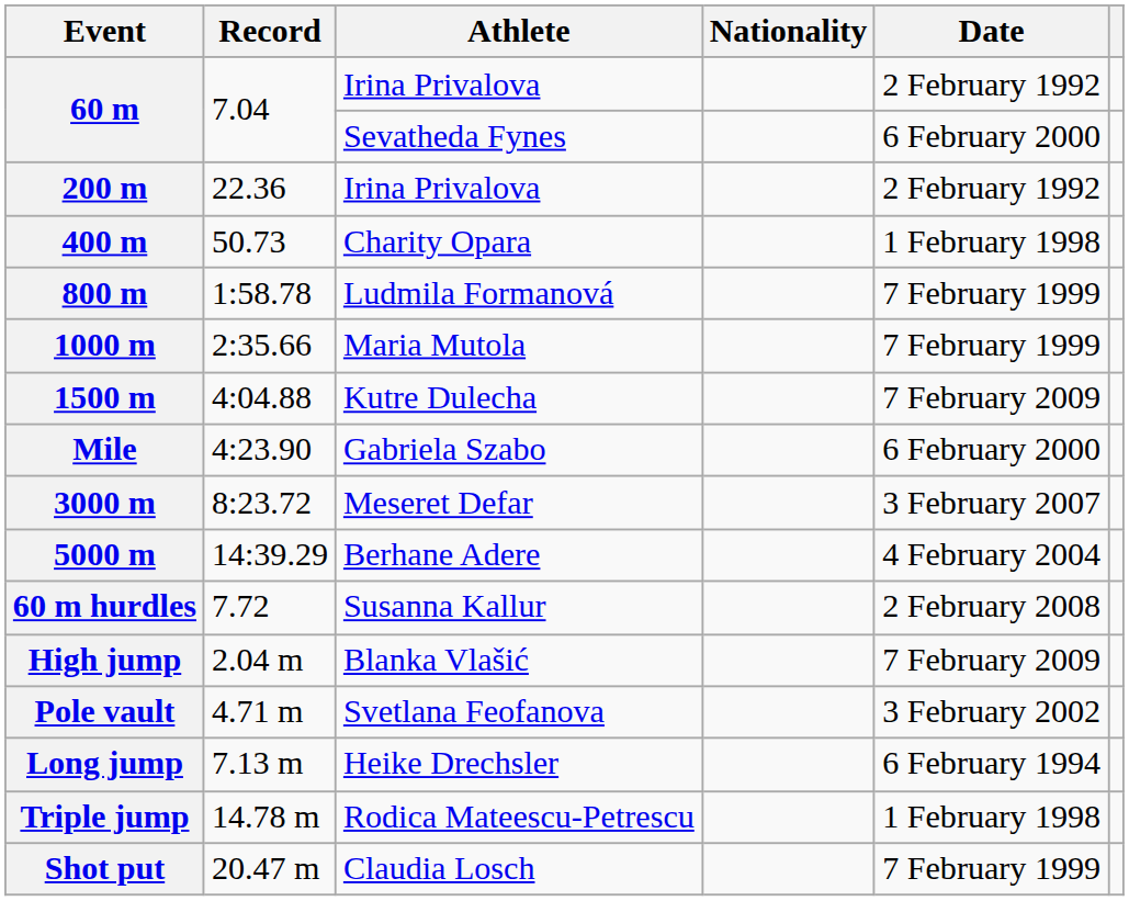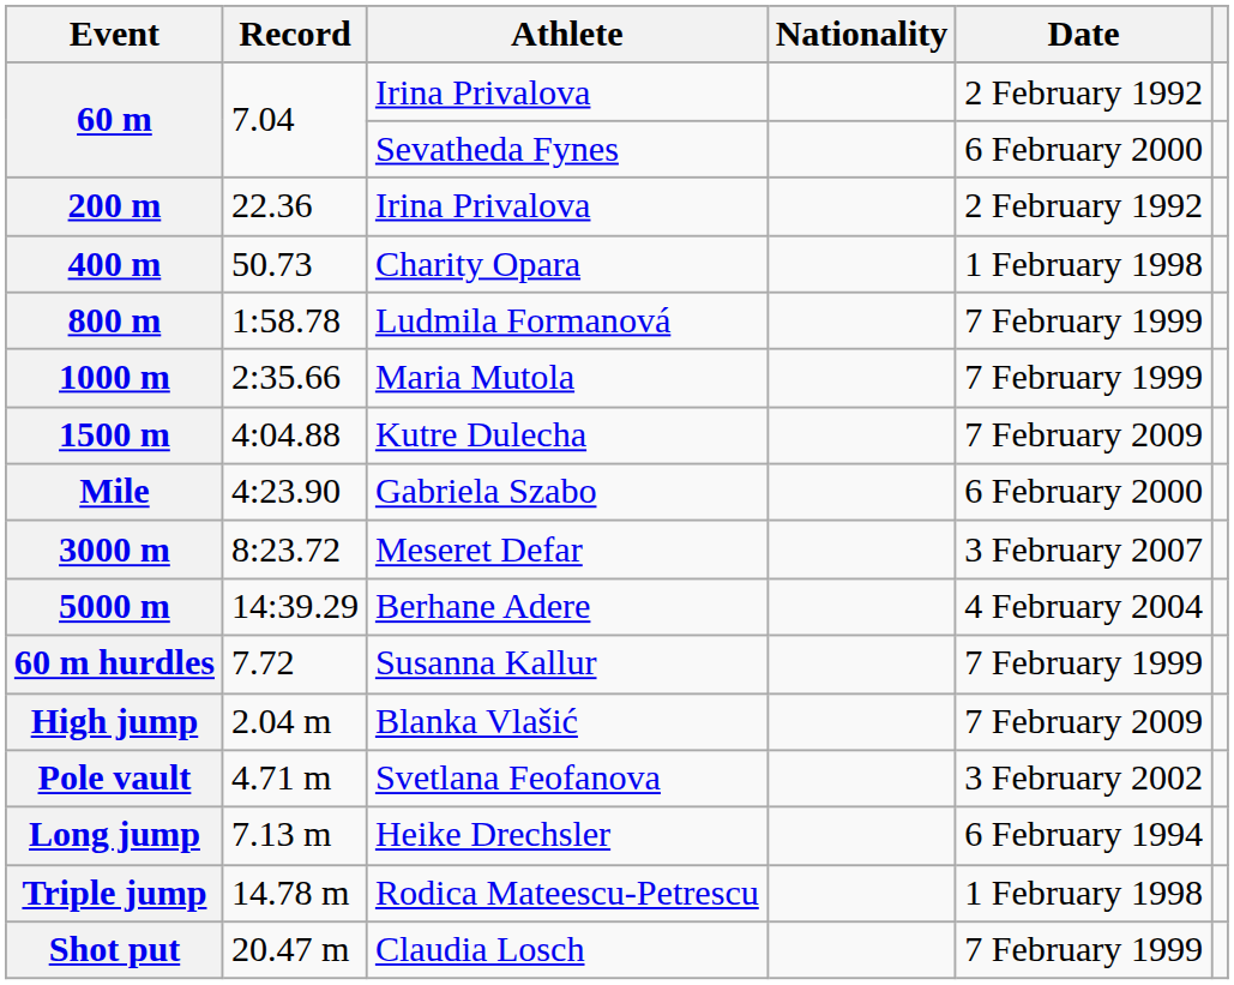 <table class="wikitable plainrowheaders sticky-header">
 <tr>
 <th scope="col">Event</th>
 <th scope="col">Record</th>
 <th scope="col">Athlete</th>
 <th scope="col">Nationality</th>
 <th scope="col">Date</th>
 <th scope="col"></th>
 </tr>
 <tr>
 <th scope="rowgroup" rowspan="2"><a href='#'>60 m</a></th>
 <td rowspan="2">7.04</td>
 <td><a href='#'>Irina Privalova</a></td>
 <td></td>
 <td>2 February 1992</td>
 <td></td>
 </tr>
 <tr>
 <td><a href='#'>Sevatheda Fynes</a></td>
 <td></td>
 <td>6 February 2000</td>
 <td></td>
 </tr>
 <tr>
 <th scope="row"><a href='#'>200 m</a></th>
 <td>22.36</td>
 <td><a href='#'>Irina Privalova</a></td>
 <td></td>
 <td>2 February 1992</td>
 <td></td>
 </tr>
 <tr>
 <th scope="row"><a href='#'>400 m</a></th>
 <td>50.73</td>
 <td><a href='#'>Charity Opara</a></td>
 <td></td>
 <td>1 February 1998</td>
 <td></td>
 </tr>
 <tr>
 <th scope="row"><a href='#'>800 m</a></th>
 <td>1:58.78</td>
 <td><a href='#'>Ludmila Formanová</a></td>
 <td></td>
 <td>7 February 1999</td>
 <td></td>
 </tr>
 <tr>
 <th scope="row"><a href='#'>1000 m</a></th>
 <td>2:35.66</td>
 <td><a href='#'>Maria Mutola</a></td>
 <td></td>
 <td>7 February 1999</td>
 <td></td>
 </tr>
 <tr>
 <th scope="row"><a href='#'>1500 m</a></th>
 <td>4:04.88</td>
 <td><a href='#'>Kutre Dulecha</a></td>
 <td></td>
 <td>7 February 2009</td>
 <td></td>
 </tr>
 <tr>
 <th scope="row"><a href='#'>Mile</a></th>
 <td>4:23.90</td>
 <td><a href='#'>Gabriela Szabo</a></td>
 <td></td>
 <td>6 February 2000</td>
 <td></td>
 </tr>
 <tr>
 <th scope="row"><a href='#'>3000 m</a></th>
 <td>8:23.72</td>
 <td><a href='#'>Meseret Defar</a></td>
 <td></td>
 <td>3 February 2007</td>
 <td></td>
 </tr>
 <tr>
 <th scope="row"><a href='#'>5000 m</a></th>
 <td>14:39.29</td>
 <td><a href='#'>Berhane Adere</a></td>
 <td></td>
 <td>4 February 2004</td>
 <td></td>
 </tr>
 <tr>
 <th scope="row"><a href='#'>60 m hurdles</a></th>
 <td>7.72</td>
 <td><a href='#'>Susanna Kallur</a></td>
 <td></td>
-<td>2 February 2008</td>
+<td>7 February 1999</td>
 <td></td>
 </tr>
 <tr>
 <th scope="row"><a href='#'>High jump</a></th>
 <td>2.04 m</td>
 <td><a href='#'>Blanka Vlašić</a></td>
 <td></td>
 <td>7 February 2009</td>
 <td></td>
 </tr>
 <tr>
 <th scope="row"><a href='#'>Pole vault</a></th>
 <td>4.71 m</td>
 <td><a href='#'>Svetlana Feofanova</a></td>
 <td></td>
 <td>3 February 2002</td>
 <td></td>
 </tr>
 <tr>
 <th scope="row"><a href='#'>Long jump</a></th>
 <td>7.13 m</td>
 <td><a href='#'>Heike Drechsler</a></td>
 <td></td>
 <td>6 February 1994</td>
 <td></td>
 </tr>
 <tr>
 <th scope="row"><a href='#'>Triple jump</a></th>
 <td>14.78 m</td>
 <td><a href='#'>Rodica Mateescu-Petrescu</a></td>
 <td></td>
 <td>1 February 1998</td>
 <td></td>
 </tr>
 <tr>
 <th scope="row"><a href='#'>Shot put</a></th>
 <td>20.47 m</td>
 <td><a href='#'>Claudia Losch</a></td>
 <td></td>
 <td>7 February 1999</td>
 <td></td>
 </tr>
 </table>
